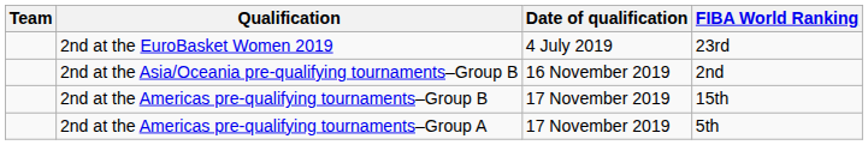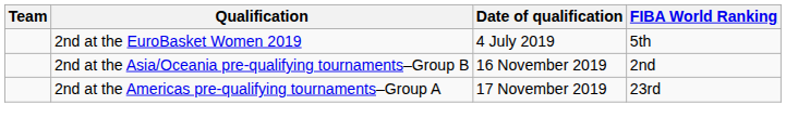 <table class="wikitable sortable">
 <tr>
 <th>Team</th>
 <th>Qualification</th>
 <th>Date of qualification</th>
 <th><a href='#'>FIBA World Ranking</a></th>
 </tr>
 <tr>
 <td></td>
 <td>2nd at the <a href='#'>EuroBasket Women 2019</a></td>
 <td>4 July 2019</td>
-<td>23rd</td>
+<td>5th</td>
 </tr>
 <tr>
 <td></td>
 <td>2nd at the <a href='#'>Asia/Oceania pre-qualifying tournaments</a>–Group B</td>
 <td>16 November 2019</td>
 <td>2nd</td>
 </tr>
 <tr>
 <td></td>
-<td>2nd at the <a href='#'>Americas pre-qualifying tournaments</a>–Group B</td>
-<td>17 November 2019</td>
-<td>15th</td>
-</tr>
-<tr>
-<td></td>
 <td>2nd at the <a href='#'>Americas pre-qualifying tournaments</a>–Group A</td>
 <td>17 November 2019</td>
-<td>5th</td>
+<td>23rd</td>
 </tr>
 </table>
